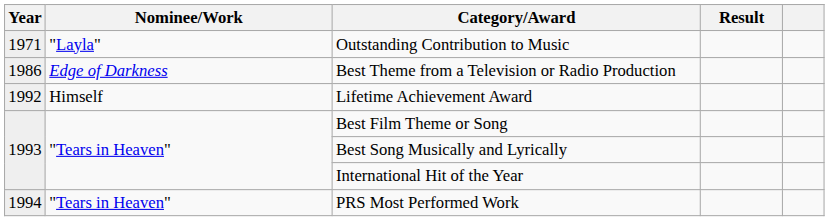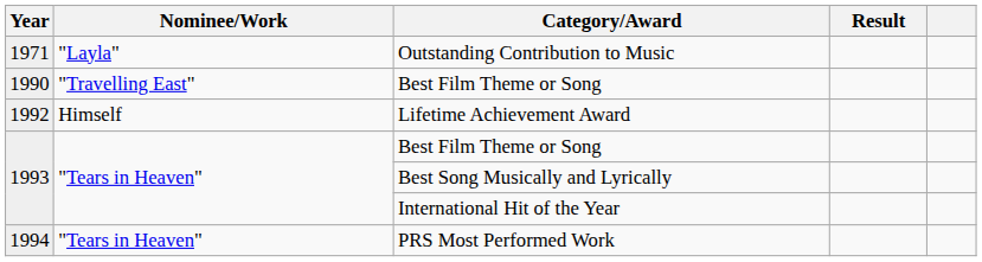 <table class="wikitable">
 <tr>
 <th width=5%>Year</th>
 <th width=35%>Nominee/Work</th>
 <th width=45%>Category/Award</th>
 <th width=10%>Result</th>
 <th width=5%></th>
 </tr>
 <tr>
 <td bgcolor="#efefef">1971</td>
 <td>"<a href='#'>Layla</a>" </td>
 <td>Outstanding Contribution to Music</td>
 <td></td>
 <td style="text-align:center;"></td>
 </tr>
 <tr>
-<td bgcolor="#efefef">1986</td>
-<td><em><a href='#'>Edge of Darkness</a></em></td>
-<td>Best Theme from a Television or Radio Production</td>
+<td bgcolor="#efefef">1990</td>
+<td>"<a href='#'>Travelling East</a>"</td>
+<td>Best Film Theme or Song</td>
 <td></td>
 <td style="text-align:center;"></td>
 </tr>
 <tr>
 <td bgcolor="#efefef">1992</td>
 <td>Himself</td>
 <td>Lifetime Achievement Award</td>
 <td></td>
 <td style="text-align:center;"></td>
 </tr>
 <tr>
 <td rowspan="3" bgcolor="#efefef">1993</td>
 <td rowspan="3">"<a href='#'>Tears in Heaven</a>"</td>
 <td>Best Film Theme or Song</td>
 <td></td>
 <td style="text-align:center;"></td>
 </tr>
 <tr>
 <td>Best Song Musically and Lyrically</td>
 <td></td>
 <td style="text-align:center;"></td>
 </tr>
 <tr>
 <td>International Hit of the Year</td>
 <td></td>
 <td style="text-align:center;"></td>
 </tr>
 <tr>
 <td bgcolor="#efefef">1994</td>
 <td>"<a href='#'>Tears in Heaven</a>"</td>
 <td>PRS Most Performed Work</td>
 <td></td>
 <td style="text-align:center;"></td>
 </tr>
 </table>
